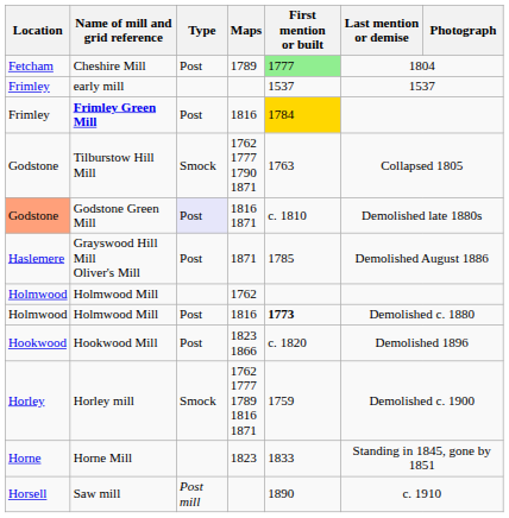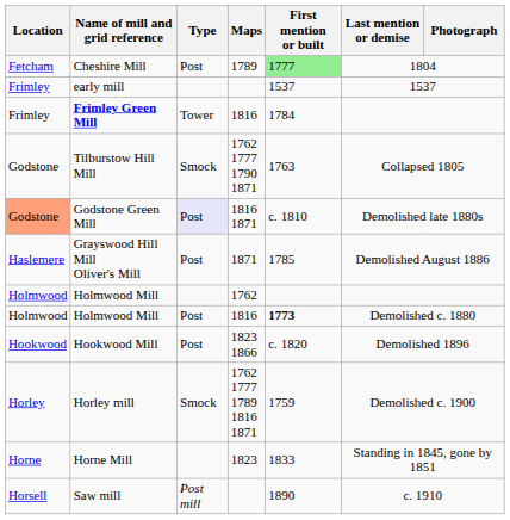 <table class="wikitable">
 <tr>
 <th>Location</th>
 <th>Name of mill and<br>grid reference</th>
 <th>Type</th>
 <th>Maps</th>
 <th>First mention<br>or built</th>
 <th>Last mention<br> or demise</th>
 <th>Photograph</th>
 </tr>
 <tr>
 <td><a href='#'>Fetcham</a></td>
 <td>Cheshire Mill</td>
 <td>Post</td>
 <td>1789</td>
 <td style="background: lightgreen;">1777</td>
 <td colspan="2" style="text-align:center;">1804</td>
 </tr>
 <tr>
 <td><a href='#'>Frimley</a></td>
 <td>early mill</td>
 <td></td>
 <td></td>
 <td>1537</td>
 <td colspan="2" style="text-align:center;">1537</td>
 </tr>
 <tr>
 <td>Frimley</td>
 <td><strong><a href='#'>Frimley Green Mill</a></strong><br> </td>
-<td>Post</td>
+<td>Tower</td>
 <td>1816</td>
-<td style="background: gold;">1784</td>
+<td>1784</td>
 <td colspan="2" style="text-align:center;"></td>
 </tr>
 <tr>
 <td>Godstone</td>
 <td>Tilburstow Hill Mill</td>
 <td>Smock</td>
 <td>1762<br>1777<br>1790<br>1871</td>
 <td>1763</td>
 <td colspan="2" style="text-align:center;">Collapsed 1805</td>
 </tr>
 <tr>
 <td style="background: lightsalmon;">Godstone</td>
 <td>Godstone Green Mill</td>
 <td style="background: lavender;">Post</td>
 <td>1816<br>1871</td>
 <td>c. 1810</td>
 <td colspan="2" style="text-align:center;">Demolished late 1880s</td>
 </tr>
 <tr>
 <td><a href='#'>Haslemere</a></td>
 <td>Grayswood Hill Mill<br>Oliver's Mill</td>
 <td>Post</td>
 <td>1871</td>
 <td>1785</td>
 <td colspan="2" style="text-align:center;">Demolished August 1886</td>
 </tr>
 <tr>
 <td><a href='#'>Holmwood</a></td>
 <td>Holmwood Mill</td>
 <td></td>
 <td>1762</td>
 <td></td>
 <td colspan="2" style="text-align:center;"></td>
 </tr>
 <tr>
 <td>Holmwood</td>
 <td>Holmwood Mill</td>
 <td>Post</td>
 <td>1816</td>
 <td><strong>1773</strong></td>
 <td colspan="2" style="text-align:center;">Demolished c. 1880</td>
 </tr>
 <tr>
 <td><a href='#'>Hookwood</a></td>
 <td>Hookwood Mill</td>
 <td>Post</td>
 <td>1823<br>1866</td>
 <td>c. 1820</td>
 <td colspan="2" style="text-align:center;">Demolished 1896</td>
 </tr>
 <tr>
 <td><a href='#'>Horley</a></td>
 <td>Horley mill</td>
 <td>Smock</td>
 <td>1762<br>1777<br>1789<br>1816<br>1871</td>
 <td>1759</td>
 <td colspan="2" style="text-align:center;">Demolished c. 1900</td>
 </tr>
 <tr>
 <td><a href='#'>Horne</a></td>
 <td>Horne Mill</td>
 <td></td>
 <td>1823</td>
 <td>1833</td>
 <td colspan="2" style="text-align:center;">Standing in 1845, gone by 1851</td>
 </tr>
 <tr>
 <td><a href='#'>Horsell</a></td>
 <td>Saw mill</td>
 <td><em>Post mill</em></td>
 <td></td>
 <td>1890</td>
 <td colspan="2" style="text-align:center;">c. 1910</td>
 </tr>
 </table>
